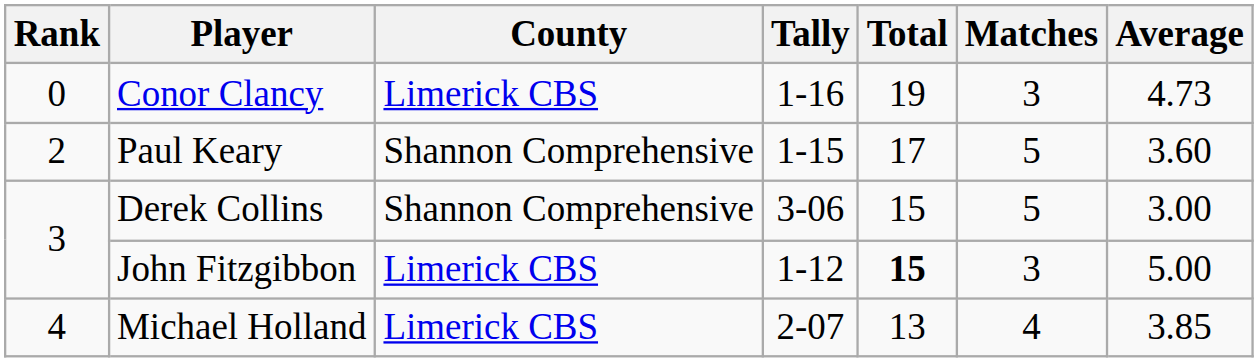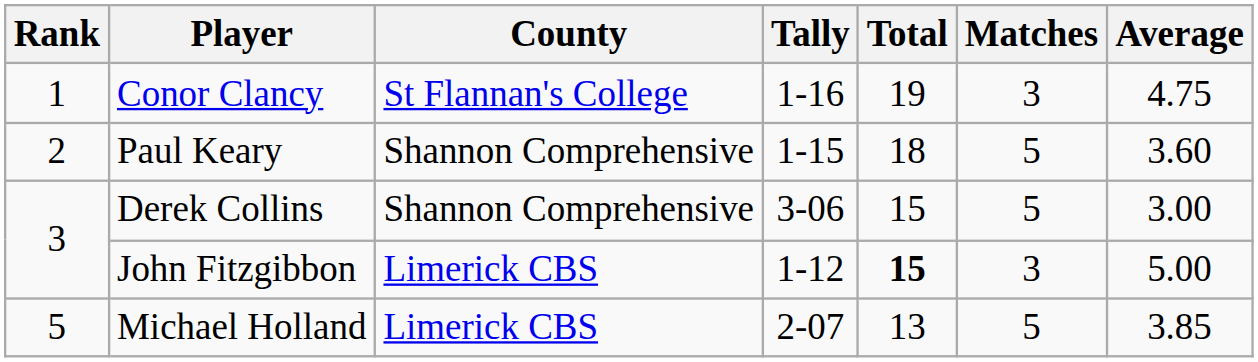 <table class="wikitable">
 <tr>
 <th>Rank</th>
 <th>Player</th>
 <th>County</th>
 <th>Tally</th>
 <th>Total</th>
 <th>Matches</th>
 <th>Average</th>
 </tr>
 <tr>
-<td rowspan=1 align=center>0</td>
+<td rowspan=1 align=center>1</td>
 <td><a href='#'>Conor Clancy</a></td>
-<td><a href='#'>Limerick CBS</a></td>
+<td><a href='#'>St Flannan's College</a></td>
 <td align=center>1-16</td>
 <td align=center>19</td>
 <td align=center>3</td>
-<td align=center>4.73</td>
+<td align=center>4.75</td>
 </tr>
 <tr>
 <td rowspan=1 align=center>2</td>
 <td>Paul Keary</td>
 <td>Shannon Comprehensive</td>
 <td align=center>1-15</td>
-<td align=center>17</td>
+<td align=center>18</td>
 <td align=center>5</td>
 <td align=center>3.60</td>
 </tr>
 <tr>
 <td rowspan=2 align=center>3</td>
 <td>Derek Collins</td>
 <td>Shannon Comprehensive</td>
 <td align=center>3-06</td>
 <td align=center>15</td>
 <td align=center>5</td>
 <td align=center>3.00</td>
 </tr>
 <tr>
 <td>John Fitzgibbon</td>
 <td><a href='#'>Limerick CBS</a></td>
 <td align=center>1-12</td>
 <td align=center><strong>15</strong></td>
 <td align=center>3</td>
 <td align=center>5.00</td>
 </tr>
 <tr>
-<td rowspan=1 align=center>4</td>
+<td rowspan=1 align=center>5</td>
 <td>Michael Holland</td>
 <td><a href='#'>Limerick CBS</a></td>
 <td align=center>2-07</td>
 <td align=center>13</td>
-<td align=center>4</td>
+<td align=center>5</td>
 <td align=center>3.85</td>
 </tr>
 </table>
